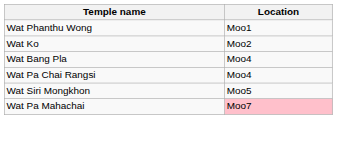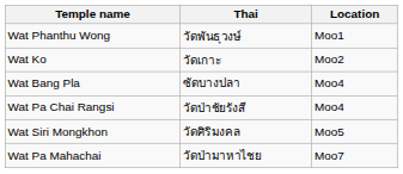 <table class="wikitable" style="width:60%;">
 <tr>
 <th>Temple name</th>
+<th>Thai</th>
 <th>Location</th>
 </tr>
 <tr>
 <td>Wat Phanthu Wong</td>
+<td>วัดพันธุวงษ์</td>
 <td>Moo1</td>
 </tr>
 <tr>
 <td>Wat Ko</td>
+<td>วัดเกาะ</td>
 <td>Moo2</td>
 </tr>
 <tr>
 <td>Wat Bang Pla</td>
+<td>ซัดบางปลา</td>
 <td>Moo4</td>
 </tr>
 <tr>
 <td>Wat Pa Chai Rangsi</td>
+<td>วัดป่าชัยรังสี</td>
 <td>Moo4</td>
 </tr>
 <tr>
 <td>Wat Siri Mongkhon</td>
+<td>วัดศิริมงคล</td>
 <td>Moo5</td>
 </tr>
 <tr>
 <td>Wat Pa Mahachai</td>
-<td style="background: pink;">Moo7</td>
+<td>วัดป่ามาหาไชย</td>
+<td>Moo7</td>
 </tr>
 </table>
